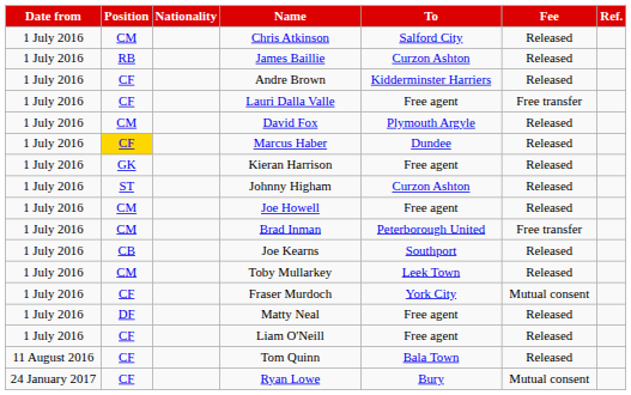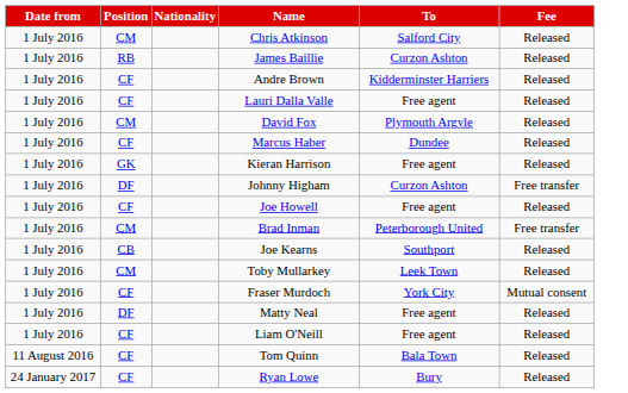 <table class="wikitable"  style="text-align:center; font-size:90%; ">
 <tr>
 <th style="background:#DD0000; color:#FFFFFF; width:100px;">Date from</th>
 <th style="background:#DD0000; color:#FFFFFF; width:50px;">Position</th>
 <th style="background:#DD0000; color:#FFFFFF; width:50px;">Nationality</th>
 <th style="background:#DD0000; color:#FFFFFF; width:150px;">Name</th>
 <th style="background:#DD0000; color:#FFFFFF; width:150px;">To</th>
 <th style="background:#DD0000; color:#FFFFFF; width:100px;">Fee</th>
-<th style="background:#DD0000; color:#FFFFFF; width:25px;">Ref.</th>
 </tr>
 <tr>
 <td>1 July 2016</td>
 <td><a href='#'>CM</a></td>
 <td></td>
 <td><a href='#'>Chris Atkinson</a></td>
 <td><a href='#'>Salford City</a></td>
 <td>Released</td>
-<td></td>
 </tr>
 <tr>
 <td>1 July 2016</td>
 <td><a href='#'>RB</a></td>
 <td></td>
 <td><a href='#'>James Baillie</a></td>
 <td><a href='#'>Curzon Ashton</a></td>
 <td>Released</td>
-<td></td>
 </tr>
 <tr>
 <td>1 July 2016</td>
 <td><a href='#'>CF</a></td>
 <td></td>
 <td>Andre Brown</td>
 <td><a href='#'>Kidderminster Harriers</a></td>
 <td>Released</td>
-<td></td>
 </tr>
 <tr>
 <td>1 July 2016</td>
 <td><a href='#'>CF</a></td>
 <td></td>
 <td><a href='#'>Lauri Dalla Valle</a></td>
 <td>Free agent</td>
-<td>Free transfer</td>
-<td></td>
+<td>Released</td>
 </tr>
 <tr>
 <td>1 July 2016</td>
 <td><a href='#'>CM</a></td>
 <td></td>
 <td><a href='#'>David Fox</a></td>
 <td><a href='#'>Plymouth Argyle</a></td>
 <td>Released</td>
-<td></td>
 </tr>
 <tr>
 <td>1 July 2016</td>
-<td style="background: gold;"><a href='#'>CF</a></td>
+<td><a href='#'>CF</a></td>
 <td></td>
 <td><a href='#'>Marcus Haber</a></td>
 <td><a href='#'>Dundee</a></td>
 <td>Released</td>
-<td></td>
 </tr>
 <tr>
 <td>1 July 2016</td>
 <td><a href='#'>GK</a></td>
 <td></td>
 <td>Kieran Harrison</td>
 <td>Free agent</td>
 <td>Released</td>
-<td></td>
 </tr>
 <tr>
 <td>1 July 2016</td>
-<td><a href='#'>ST</a></td>
+<td><a href='#'>DF</a></td>
 <td></td>
 <td>Johnny Higham</td>
 <td><a href='#'>Curzon Ashton</a></td>
-<td>Released</td>
-<td></td>
+<td>Free transfer</td>
 </tr>
 <tr>
 <td>1 July 2016</td>
-<td><a href='#'>CM</a></td>
+<td><a href='#'>CF</a></td>
 <td></td>
 <td><a href='#'>Joe Howell</a></td>
 <td>Free agent</td>
 <td>Released</td>
-<td></td>
 </tr>
 <tr>
 <td>1 July 2016</td>
 <td><a href='#'>CM</a></td>
 <td></td>
 <td><a href='#'>Brad Inman</a></td>
 <td><a href='#'>Peterborough United</a></td>
 <td>Free transfer</td>
-<td></td>
 </tr>
 <tr>
 <td>1 July 2016</td>
 <td><a href='#'>CB</a></td>
 <td></td>
 <td>Joe Kearns</td>
 <td><a href='#'>Southport</a></td>
 <td>Released</td>
-<td></td>
 </tr>
 <tr>
 <td>1 July 2016</td>
 <td><a href='#'>CM</a></td>
 <td></td>
 <td>Toby Mullarkey</td>
 <td><a href='#'>Leek Town</a></td>
 <td>Released</td>
-<td></td>
 </tr>
 <tr>
 <td>1 July 2016</td>
 <td><a href='#'>CF</a></td>
 <td></td>
 <td>Fraser Murdoch</td>
 <td><a href='#'>York City</a></td>
 <td>Mutual consent</td>
-<td></td>
 </tr>
 <tr>
 <td>1 July 2016</td>
 <td><a href='#'>DF</a></td>
 <td></td>
 <td>Matty Neal</td>
 <td>Free agent</td>
 <td>Released</td>
-<td></td>
 </tr>
 <tr>
 <td>1 July 2016</td>
 <td><a href='#'>CF</a></td>
 <td></td>
 <td>Liam O'Neill</td>
 <td>Free agent</td>
 <td>Released</td>
-<td></td>
 </tr>
 <tr>
 <td>11 August 2016</td>
 <td><a href='#'>CF</a></td>
 <td></td>
 <td>Tom Quinn</td>
 <td><a href='#'>Bala Town</a></td>
 <td>Released</td>
-<td></td>
 </tr>
 <tr>
 <td>24 January 2017</td>
 <td><a href='#'>CF</a></td>
 <td></td>
 <td><a href='#'>Ryan Lowe</a></td>
 <td><a href='#'>Bury</a></td>
-<td>Mutual consent</td>
-<td></td>
+<td>Released</td>
 </tr>
 </table>
